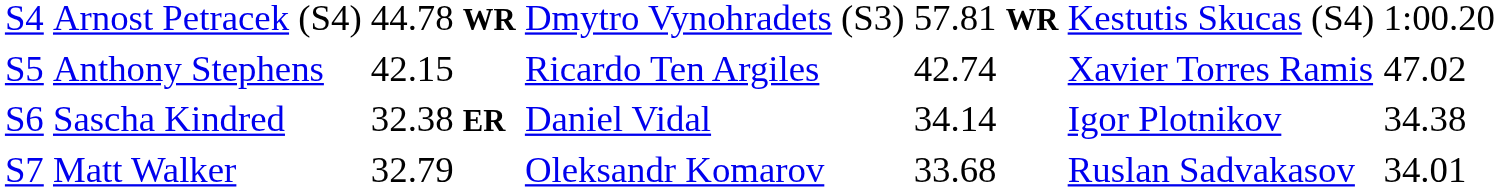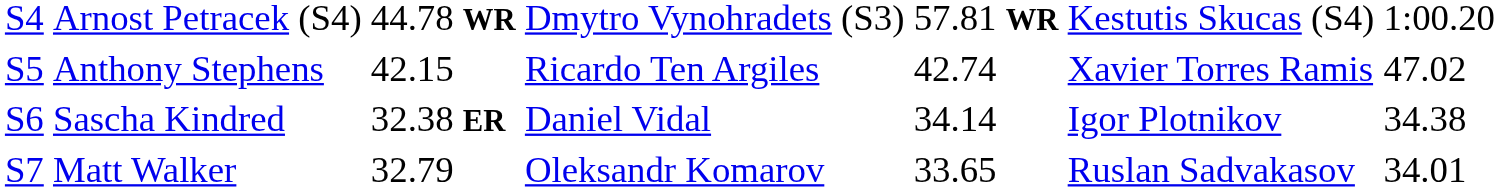 <table>
 <tr>
 <td><a href='#'>S4</a></td>
 <td><a href='#'>Arnost Petracek</a> (S4)<br></td>
 <td>44.78 <small><strong>WR</strong></small></td>
 <td><a href='#'>Dmytro Vynohradets</a> (S3)<br></td>
 <td>57.81 <small><strong>WR</strong></small></td>
 <td><a href='#'>Kestutis Skucas</a> (S4)<br></td>
 <td>1:00.20</td>
 </tr>
 <tr>
 <td><a href='#'>S5</a></td>
 <td><a href='#'>Anthony Stephens</a><br></td>
 <td>42.15</td>
 <td><a href='#'>Ricardo Ten Argiles</a><br></td>
 <td>42.74</td>
 <td><a href='#'>Xavier Torres Ramis</a><br></td>
 <td>47.02</td>
 </tr>
 <tr>
 <td><a href='#'>S6</a></td>
 <td><a href='#'>Sascha Kindred</a><br></td>
 <td>32.38 <small><strong>ER</strong></small></td>
 <td><a href='#'>Daniel Vidal</a><br></td>
 <td>34.14</td>
 <td><a href='#'>Igor Plotnikov</a><br></td>
 <td>34.38</td>
 </tr>
 <tr>
 <td><a href='#'>S7</a></td>
 <td><a href='#'>Matt Walker</a><br></td>
 <td>32.79</td>
 <td><a href='#'>Oleksandr Komarov</a><br></td>
-<td>33.68</td>
+<td>33.65</td>
 <td><a href='#'>Ruslan Sadvakasov</a><br></td>
 <td>34.01</td>
 </tr>
 </table>
